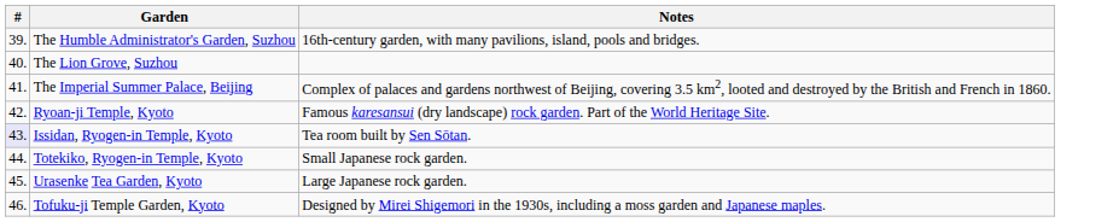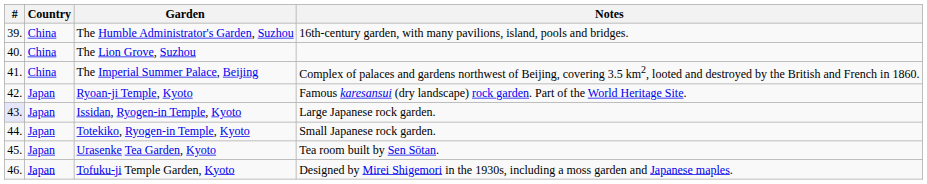 <table class="wikitable">
 <tr>
 <th>#</th>
+<th>Country</th>
 <th>Garden</th>
 <th>Notes</th>
 </tr>
 <tr>
 <td>39.</td>
+<td> <a href='#'>China</a></td>
 <td>The <a href='#'>Humble Administrator's Garden</a>, <a href='#'>Suzhou</a></td>
 <td>16th-century garden, with many pavilions, island, pools and bridges.</td>
 </tr>
 <tr>
 <td>40.</td>
+<td> <a href='#'>China</a></td>
 <td>The <a href='#'>Lion Grove</a>, <a href='#'>Suzhou</a></td>
 <td></td>
 </tr>
 <tr>
 <td>41.</td>
+<td> <a href='#'>China</a></td>
 <td>The <a href='#'>Imperial Summer Palace</a>, <a href='#'>Beijing</a></td>
 <td>Complex of palaces and gardens northwest of Beijing, covering 3.5 km<sup>2</sup>, looted and destroyed by the British and French in 1860.</td>
 </tr>
 <tr>
 <td>42.</td>
+<td> <a href='#'>Japan</a></td>
 <td><a href='#'>Ryoan-ji Temple</a>, <a href='#'>Kyoto</a></td>
 <td>Famous <em><a href='#'>karesansui</a></em> (dry landscape) <a href='#'>rock garden</a>.  Part of the <a href='#'>World Heritage Site</a>. </td>
 </tr>
 <tr>
 <td style="background: lavender;">43.</td>
+<td> <a href='#'>Japan</a></td>
 <td><a href='#'>Issidan</a>, <a href='#'>Ryogen-in Temple</a>, <a href='#'>Kyoto</a></td>
-<td>Tea room built by <a href='#'>Sen Sōtan</a>. </td>
+<td>Large Japanese rock garden.</td>
 </tr>
 <tr>
 <td>44.</td>
+<td> <a href='#'>Japan</a></td>
 <td><a href='#'>Totekiko</a>, <a href='#'>Ryogen-in Temple</a>, <a href='#'>Kyoto</a></td>
 <td>Small Japanese rock garden.</td>
 </tr>
 <tr>
 <td>45.</td>
+<td> <a href='#'>Japan</a></td>
 <td><a href='#'>Urasenke</a> <a href='#'>Tea Garden</a>, <a href='#'>Kyoto</a></td>
-<td>Large Japanese rock garden.</td>
+<td>Tea room built by <a href='#'>Sen Sōtan</a>. </td>
 </tr>
 <tr>
 <td>46.</td>
+<td> <a href='#'>Japan</a></td>
 <td><a href='#'>Tofuku-ji</a> Temple Garden, <a href='#'>Kyoto</a></td>
 <td>Designed by <a href='#'>Mirei Shigemori</a> in the 1930s, including a moss garden and <a href='#'>Japanese maples</a>. </td>
 </tr>
 </table>
